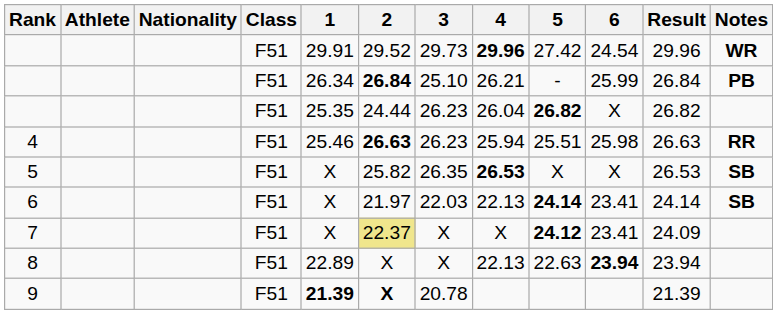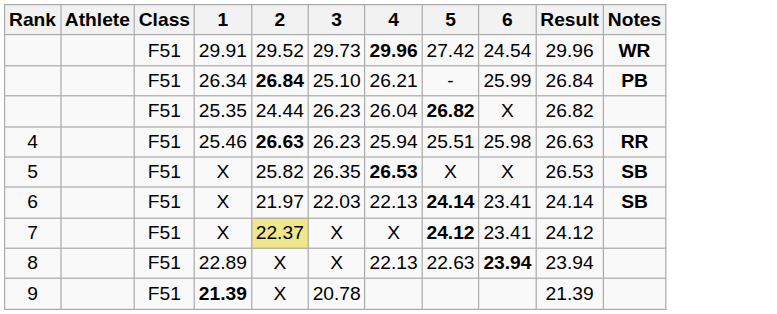 <table class="wikitable sortable" style="text-align:center">
 <tr>
 <th>Rank</th>
 <th>Athlete</th>
-<th>Nationality</th>
 <th>Class</th>
 <th width="20">1</th>
 <th width="20">2</th>
 <th width="20">3</th>
 <th width="20">4</th>
 <th width="20">5</th>
 <th width="20">6</th>
 <th>Result</th>
 <th>Notes</th>
 </tr>
 <tr>
 <td></td>
 <td align=left></td>
-<td align="left"></td>
 <td>F51</td>
 <td>29.91</td>
 <td>29.52</td>
 <td>29.73</td>
 <td><strong>29.96</strong></td>
 <td>27.42</td>
 <td>24.54</td>
 <td>29.96</td>
 <td><strong>WR</strong></td>
 </tr>
 <tr>
 <td></td>
 <td align=left></td>
-<td align="left"></td>
 <td>F51</td>
 <td>26.34</td>
 <td><strong>26.84</strong></td>
 <td>25.10</td>
 <td>26.21</td>
 <td>-</td>
 <td>25.99</td>
 <td>26.84</td>
 <td><strong>PB</strong></td>
 </tr>
 <tr>
 <td></td>
 <td align=left></td>
-<td align="left"></td>
 <td>F51</td>
 <td>25.35</td>
 <td>24.44</td>
 <td>26.23</td>
 <td>26.04</td>
 <td><strong>26.82</strong></td>
 <td>X</td>
 <td>26.82</td>
 <td></td>
 </tr>
 <tr>
 <td>4</td>
 <td align=left></td>
-<td align="left"></td>
 <td>F51</td>
 <td>25.46</td>
 <td><strong>26.63</strong></td>
 <td>26.23</td>
 <td>25.94</td>
 <td>25.51</td>
 <td>25.98</td>
 <td>26.63</td>
 <td><strong>RR</strong></td>
 </tr>
 <tr>
 <td>5</td>
 <td align=left></td>
-<td align="left"></td>
 <td>F51</td>
 <td>X</td>
 <td>25.82</td>
 <td>26.35</td>
 <td><strong>26.53</strong></td>
 <td>X</td>
 <td>X</td>
 <td>26.53</td>
 <td><strong>SB</strong></td>
 </tr>
 <tr>
 <td>6</td>
 <td align=left></td>
-<td align="left"></td>
 <td>F51</td>
 <td>X</td>
 <td>21.97</td>
 <td>22.03</td>
 <td>22.13</td>
 <td><strong>24.14</strong></td>
 <td>23.41</td>
 <td>24.14</td>
 <td><strong>SB</strong></td>
 </tr>
 <tr>
 <td>7</td>
 <td align=left></td>
-<td align="left"></td>
 <td>F51</td>
 <td>X</td>
 <td style="background: khaki;">22.37</td>
 <td>X</td>
 <td>X</td>
 <td><strong>24.12</strong></td>
 <td>23.41</td>
-<td>24.09</td>
+<td>24.12</td>
 <td></td>
 </tr>
 <tr>
 <td>8</td>
 <td align=left></td>
-<td align="left"></td>
 <td>F51</td>
 <td>22.89</td>
 <td>X</td>
 <td>X</td>
 <td>22.13</td>
 <td>22.63</td>
 <td><strong>23.94</strong></td>
 <td>23.94</td>
 <td></td>
 </tr>
 <tr>
 <td>9</td>
 <td align=left></td>
-<td align="left"></td>
 <td>F51</td>
 <td><strong>21.39</strong></td>
-<td><strong>X</strong></td>
+<td>X</td>
 <td>20.78</td>
 <td></td>
 <td></td>
 <td></td>
 <td>21.39</td>
 <td></td>
 </tr>
 </table>
